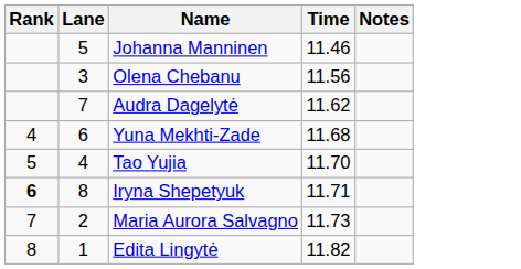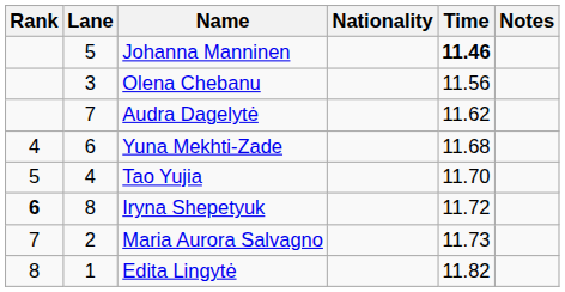 <table class="wikitable sortable" style="text-align:center">
 <tr>
 <th>Rank</th>
 <th>Lane</th>
 <th>Name</th>
+<th>Nationality</th>
 <th>Time</th>
 <th>Notes</th>
 </tr>
 <tr>
 <td></td>
 <td>5</td>
 <td align=left><a href='#'>Johanna Manninen</a></td>
-<td>11.46</td>
+<td align=left></td>
+<td><strong>11.46</strong></td>
 <td></td>
 </tr>
 <tr>
 <td></td>
 <td>3</td>
 <td align=left><a href='#'>Olena Chebanu</a></td>
+<td align=left></td>
 <td>11.56</td>
 <td></td>
 </tr>
 <tr>
 <td></td>
 <td>7</td>
 <td align=left><a href='#'>Audra Dagelytė</a></td>
+<td align=left></td>
 <td>11.62</td>
 <td></td>
 </tr>
 <tr>
 <td>4</td>
 <td>6</td>
 <td align=left><a href='#'>Yuna Mekhti-Zade</a></td>
+<td align=left></td>
 <td>11.68</td>
 <td></td>
 </tr>
 <tr>
 <td>5</td>
 <td>4</td>
 <td align=left><a href='#'>Tao Yujia</a></td>
+<td align=left></td>
 <td>11.70</td>
 <td></td>
 </tr>
 <tr>
 <td><strong>6</strong></td>
 <td>8</td>
 <td align=left><a href='#'>Iryna Shepetyuk</a></td>
-<td>11.71</td>
+<td align=left></td>
+<td>11.72</td>
 <td></td>
 </tr>
 <tr>
 <td>7</td>
 <td>2</td>
 <td align=left><a href='#'>Maria Aurora Salvagno</a></td>
+<td align=left></td>
 <td>11.73</td>
 <td></td>
 </tr>
 <tr>
 <td>8</td>
 <td>1</td>
 <td align=left><a href='#'>Edita Lingytė</a></td>
+<td align=left></td>
 <td>11.82</td>
 <td></td>
 </tr>
 </table>
